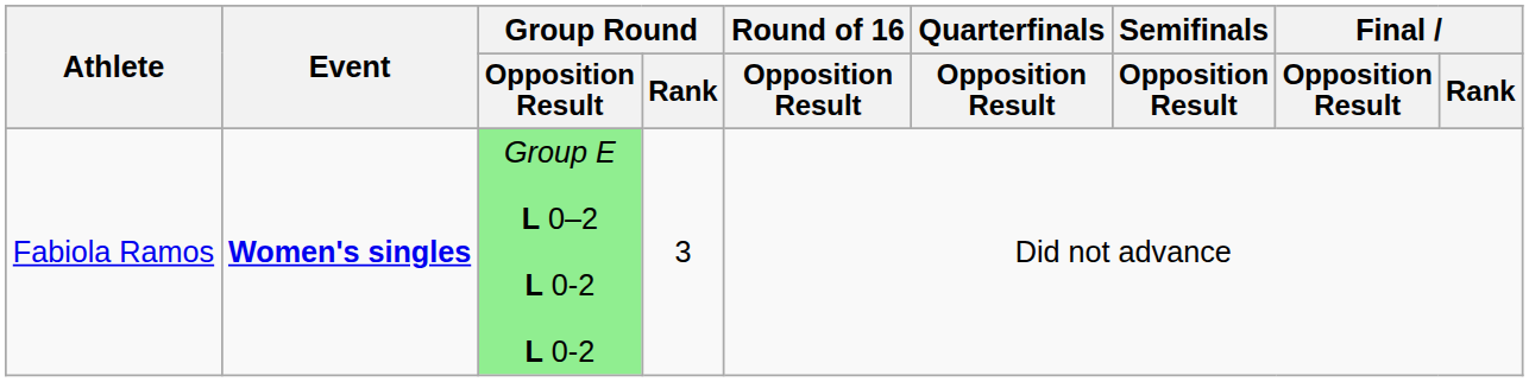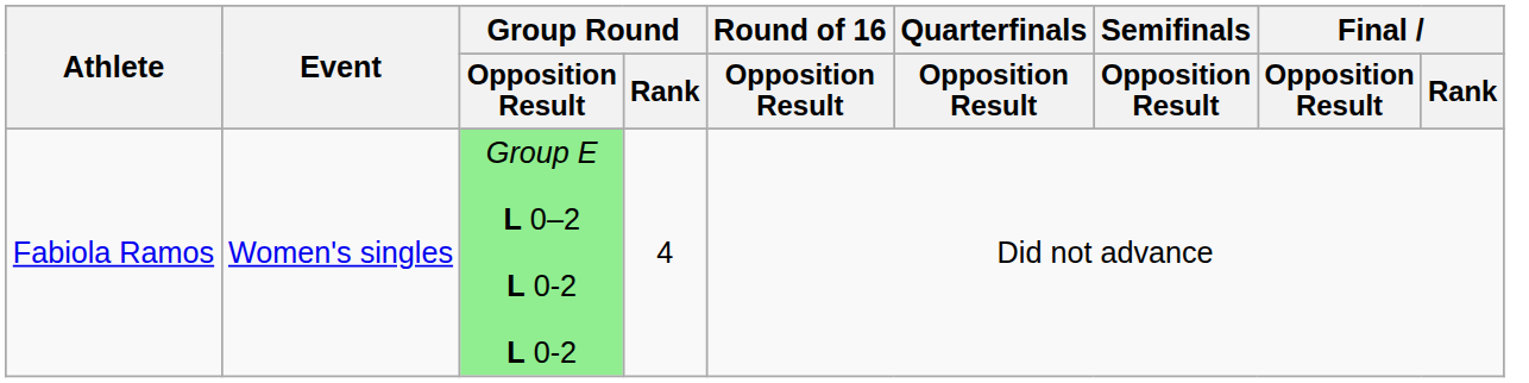 <table class="wikitable" style="font-size:90%">
 <tr>
 <th rowspan="2">Athlete</th>
 <th rowspan="2">Event</th>
 <th colspan="2">Group Round</th>
 <th>Round of 16</th>
 <th>Quarterfinals</th>
 <th>Semifinals</th>
 <th colspan=2>Final / </th>
 </tr>
 <tr style="font-size:95%">
 <th>Opposition<br>Result</th>
 <th>Rank</th>
 <th>Opposition<br>Result</th>
 <th>Opposition<br>Result</th>
 <th>Opposition<br>Result</th>
 <th>Opposition<br>Result</th>
 <th>Rank</th>
 </tr>
 <tr align=center>
 <td align=left><a href='#'>Fabiola Ramos</a></td>
-<td align=left><strong><a href='#'>Women's singles</a></strong></td>
+<td align=left><a href='#'>Women's singles</a></td>
 <td style="background: lightgreen;"><em>Group E</em><br><br><strong>L</strong> 0–2<br><br><strong>L</strong> 0-2<br><br><strong>L</strong> 0-2</td>
-<td>3</td>
+<td>4</td>
 <td colspan=6>Did not advance</td>
 </tr>
 </table>
